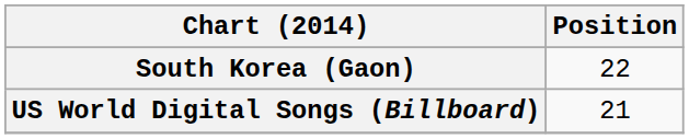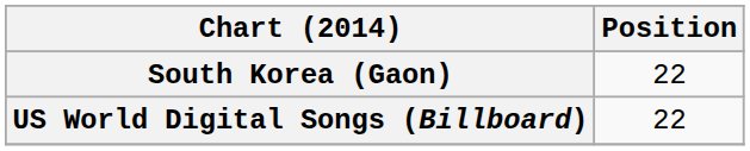 <table class="wikitable plainrowheaders" style="text-align:center">
 <tr>
 <th scope="col">Chart (2014)</th>
 <th scope="col">Position</th>
 </tr>
 <tr>
 <th scope="row">South Korea (Gaon)</th>
 <td>22</td>
 </tr>
 <tr>
 <th scope="row">US World Digital Songs (<em>Billboard</em>)</th>
-<td>21</td>
+<td>22</td>
 </tr>
 <tr>
 </tr>
 </table>
